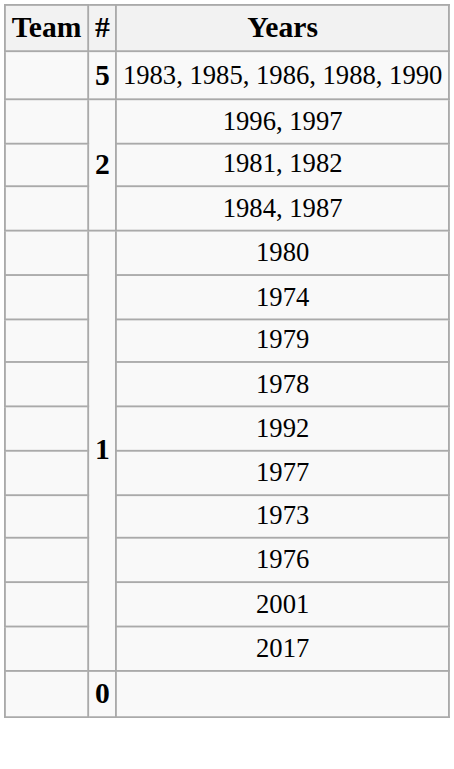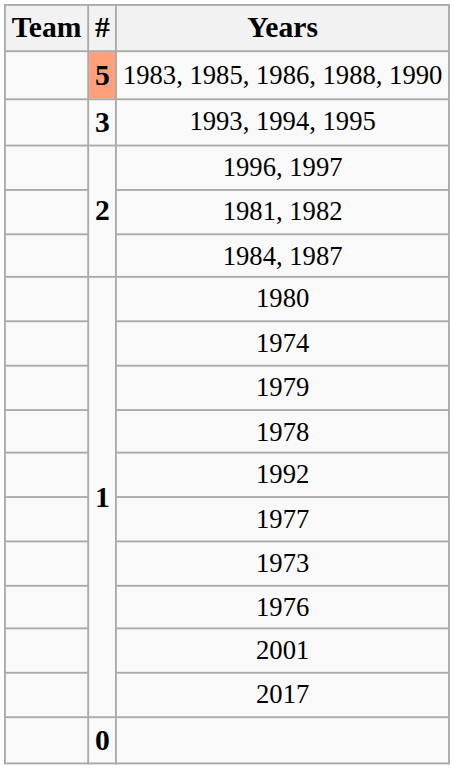 <table class="wikitable" style="text-align:center;">
 <tr>
 <th>Team</th>
 <th>#</th>
 <th>Years</th>
 </tr>
 <tr>
 <td style=></td>
-<td><strong>5</strong></td>
+<td style="background: lightsalmon;"><strong>5</strong></td>
 <td style="font-size:90%;">1983, 1985, 1986, 1988, 1990</td>
+</tr>
+<tr>
+<td style=><em></em></td>
+<td><strong>3</strong></td>
+<td style="font-size:90%;">1993, 1994, 1995</td>
 </tr>
 <tr>
 <td style=><em></em></td>
 <td rowspan=3><strong>2</strong></td>
 <td style="font-size:90%;">1996, 1997</td>
 </tr>
 <tr>
 <td style=><em></em></td>
 <td style="font-size:90%;">1981, 1982</td>
 </tr>
 <tr>
 <td style=><em><a href='#'></a></em></td>
 <td style="font-size:90%;">1984, 1987</td>
 </tr>
 <tr>
 <td style=><em></em></td>
 <td rowspan=10><strong>1</strong></td>
 <td style="font-size:90%;">1980</td>
 </tr>
 <tr>
 <td style=><em></em></td>
 <td style="font-size:90%;">1974</td>
 </tr>
 <tr>
 <td style=><em></em></td>
 <td style="font-size:90%;">1979</td>
 </tr>
 <tr>
 <td style=><em><a href='#'></a></em></td>
 <td style="font-size:90%;">1978</td>
 </tr>
 <tr>
 <td style=><em><a href='#'></a></em></td>
 <td style="font-size:90%;">1992</td>
 </tr>
 <tr>
 <td style=><em><a href='#'></a></em></td>
 <td style="font-size:90%;">1977</td>
 </tr>
 <tr>
 <td style=><em><a href='#'></a></em></td>
 <td style="font-size:90%;">1973</td>
 </tr>
 <tr>
 <td style=><em></em></td>
 <td style="font-size:90%;">1976</td>
 </tr>
 <tr>
 <td style=><em><a href='#'></a></em></td>
 <td style="font-size:90%;">2001</td>
 </tr>
 <tr>
 <td style=></td>
 <td style="font-size:90%;">2017</td>
 </tr>
 <tr>
 <td style=><em></em></td>
 <td><strong>0</strong></td>
 <td style="font-size:90%;"></td>
 </tr>
 </table>
